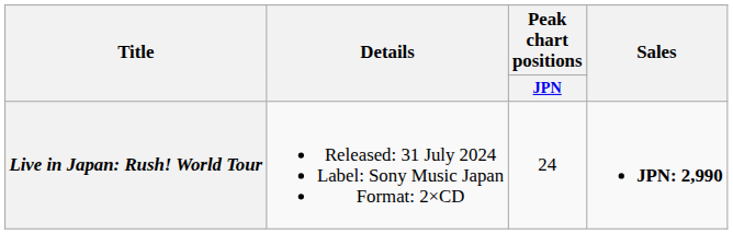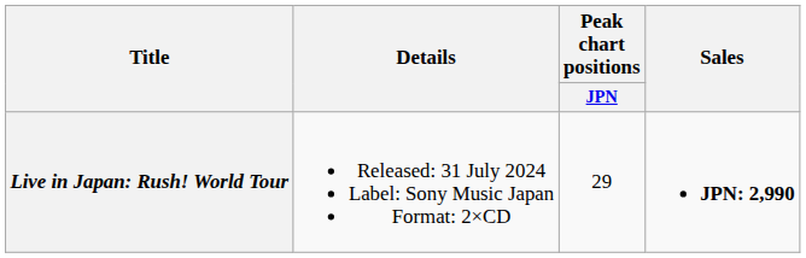 <table class="wikitable plainrowheaders" style="text-align:center;">
 <tr>
 <th scope="col" rowspan="2">Title</th>
 <th scope="col" rowspan="2">Details</th>
 <th scope="col" colspan="1">Peak chart positions</th>
 <th scope="col" rowspan="2">Sales</th>
 </tr>
 <tr>
 <th scope="col" style="width:3em;font-size:85%;"><a href='#'>JPN</a><br></th>
 </tr>
 <tr>
 <th scope="row"><em>Live in Japan: Rush! World Tour</em></th>
 <td><br><ul><li>Released: 31 July 2024</li><li>Label: Sony Music Japan</li><li>Format: 2×CD</li></ul></td>
-<td>24</td>
+<td>29</td>
 <td><strong><br><ul><li>JPN: 2,990</li></ul></strong></td>
 </tr>
 </table>
